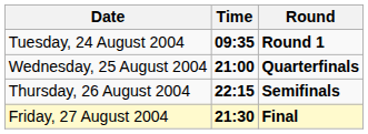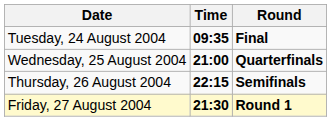 <table class="wikitable">
 <tr>
 <th>Date</th>
 <th>Time</th>
 <th>Round</th>
 </tr>
 <tr>
 <td>Tuesday, 24 August 2004</td>
 <td><strong>09:35</strong></td>
-<td><strong>Round 1</strong></td>
+<td><strong>Final</strong></td>
 </tr>
 <tr>
 <td>Wednesday, 25 August 2004</td>
 <td><strong>21:00</strong></td>
 <td><strong>Quarterfinals</strong></td>
 </tr>
 <tr>
 <td>Thursday, 26 August 2004</td>
 <td><strong>22:15</strong></td>
 <td><strong>Semifinals</strong></td>
 </tr>
 <tr style=background:lemonchiffon>
 <td>Friday, 27 August 2004</td>
 <td><strong>21:30</strong></td>
-<td><strong>Final</strong></td>
+<td><strong>Round 1</strong></td>
 </tr>
 </table>
